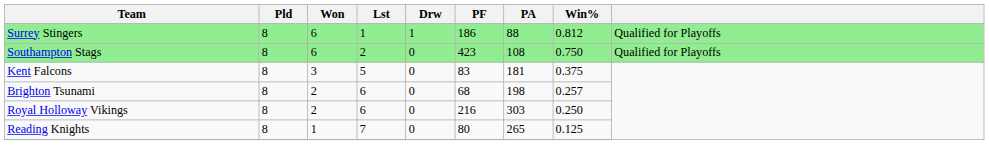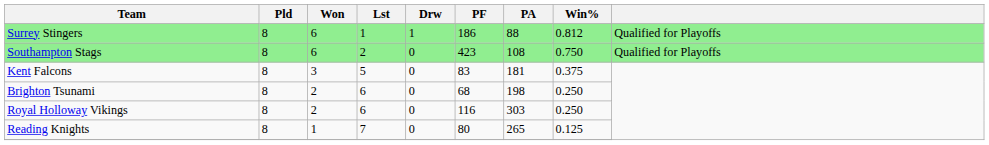 <table class="wikitable" width=65%">
 <tr>
 <th width=26%>Team</th>
 <th width=5%>Pld</th>
 <th width=5%>Won</th>
 <th width=5%>Lst</th>
 <th width=5%>Drw</th>
 <th width=5%>PF</th>
 <th width=5%>PA</th>
 <th width=6%>Win%</th>
 <th width=38%></th>
 </tr>
 <tr style="background:lightgreen">
 <td><a href='#'>Surrey</a> Stingers</td>
 <td>8</td>
 <td>6</td>
 <td>1</td>
 <td>1</td>
 <td>186</td>
 <td>88</td>
 <td>0.812</td>
 <td>Qualified for Playoffs</td>
 </tr>
 <tr style="background:lightgreen">
 <td><a href='#'>Southampton</a> Stags</td>
 <td>8</td>
 <td>6</td>
 <td>2</td>
 <td>0</td>
 <td>423</td>
 <td>108</td>
 <td>0.750</td>
 <td>Qualified for Playoffs</td>
 </tr>
 <tr>
 <td><a href='#'>Kent</a> Falcons</td>
 <td>8</td>
 <td>3</td>
 <td>5</td>
 <td>0</td>
 <td>83</td>
 <td>181</td>
 <td>0.375</td>
 </tr>
 <tr>
 <td><a href='#'>Brighton</a> Tsunami</td>
 <td>8</td>
 <td>2</td>
 <td>6</td>
 <td>0</td>
 <td>68</td>
 <td>198</td>
-<td>0.257</td>
+<td>0.250</td>
 </tr>
 <tr>
 <td><a href='#'>Royal Holloway</a> Vikings</td>
 <td>8</td>
 <td>2</td>
 <td>6</td>
 <td>0</td>
-<td>216</td>
+<td>116</td>
 <td>303</td>
 <td>0.250</td>
 </tr>
 <tr>
 <td><a href='#'>Reading</a> Knights</td>
 <td>8</td>
 <td>1</td>
 <td>7</td>
 <td>0</td>
 <td>80</td>
 <td>265</td>
 <td>0.125</td>
 </tr>
 <tr>
 </tr>
 </table>
